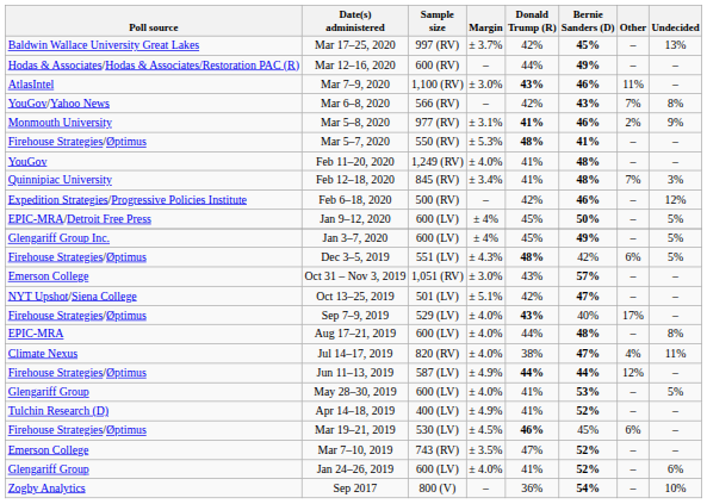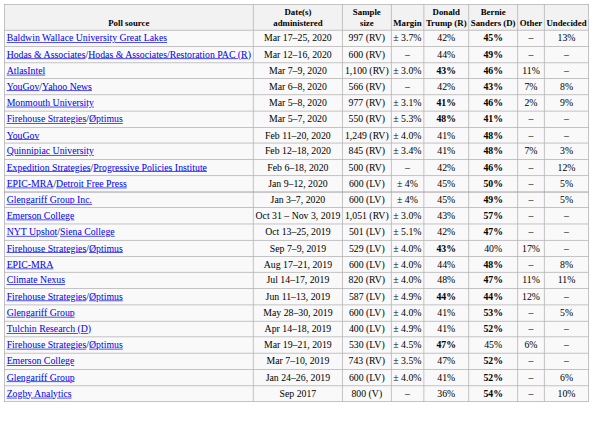 <table class="wikitable" style="font-size:90%;text-align:center;">
 <tr valign=bottom style="font-size:90%;">
 <th>Poll source</th>
 <th>Date(s)<br>administered</th>
 <th>Sample<br>size</th>
 <th>Margin<br></th>
 <th>Donald<br>Trump (R)</th>
 <th>Bernie<br>Sanders (D)</th>
 <th>Other</th>
 <th>Undecided</th>
 </tr>
 <tr>
 <td style="text-align:left;"><a href='#'>Baldwin Wallace University Great Lakes</a></td>
 <td>Mar 17–25, 2020</td>
 <td>997 (RV)</td>
 <td>± 3.7%</td>
 <td>42%</td>
 <td><strong>45%</strong></td>
 <td>–</td>
 <td>13%</td>
 </tr>
 <tr>
 <td style="text-align:left;"><a href='#'>Hodas & Associates</a>/<a href='#'>Hodas & Associates/Restoration PAC (R)</a></td>
 <td>Mar 12–16, 2020</td>
 <td>600 (RV)</td>
 <td>–</td>
 <td>44%</td>
 <td><strong>49%</strong></td>
 <td>–</td>
 <td>–</td>
 </tr>
 <tr>
 <td style="text-align:left;"><a href='#'>AtlasIntel</a></td>
 <td>Mar 7–9, 2020</td>
 <td>1,100 (RV)</td>
 <td>± 3.0%</td>
 <td><strong>43%</strong></td>
 <td><strong>46%</strong></td>
 <td>11%</td>
 <td>–</td>
 </tr>
 <tr>
 <td style="text-align:left;"><a href='#'>YouGov</a>/<a href='#'>Yahoo News</a></td>
 <td>Mar 6–8, 2020</td>
 <td>566 (RV)</td>
 <td>–</td>
 <td>42%</td>
 <td><strong>43%</strong></td>
 <td>7%</td>
 <td>8%</td>
 </tr>
 <tr>
 <td style="text-align:left;"><a href='#'>Monmouth University</a></td>
 <td>Mar 5–8, 2020</td>
 <td>977 (RV)</td>
 <td>± 3.1%</td>
 <td><strong>41%</strong></td>
 <td><strong>46%</strong></td>
 <td>2%</td>
 <td>9%</td>
 </tr>
 <tr>
 <td style="text-align:left;"><a href='#'>Firehouse Strategies</a>/<a href='#'>Øptimus</a></td>
 <td>Mar 5–7, 2020</td>
 <td>550 (RV)</td>
 <td>± 5.3%</td>
 <td><strong>48%</strong></td>
 <td><strong>41%</strong></td>
 <td>–</td>
 <td>–</td>
 </tr>
 <tr>
 <td style="text-align:left;"><a href='#'>YouGov</a></td>
 <td>Feb 11–20, 2020</td>
 <td>1,249 (RV)</td>
 <td>± 4.0%</td>
 <td>41%</td>
 <td><strong>48%</strong></td>
 <td>–</td>
 <td>–</td>
 </tr>
 <tr>
 <td style="text-align:left;"><a href='#'>Quinnipiac University</a></td>
 <td>Feb 12–18, 2020</td>
 <td>845 (RV)</td>
 <td>± 3.4%</td>
 <td>41%</td>
 <td><strong>48%</strong></td>
 <td>7%</td>
 <td>3%</td>
 </tr>
 <tr>
 <td style="text-align:left;"><a href='#'>Expedition Strategies</a>/<a href='#'>Progressive Policies Institute</a></td>
 <td>Feb 6–18, 2020</td>
 <td>500 (RV)</td>
 <td>–</td>
 <td>42%</td>
 <td><strong>46%</strong></td>
 <td>–</td>
 <td>12%</td>
 </tr>
 <tr>
 <td style="text-align:left;"><a href='#'>EPIC-MRA</a>/<a href='#'>Detroit Free Press</a></td>
 <td>Jan 9–12, 2020</td>
 <td>600 (LV)</td>
 <td>± 4%</td>
 <td>45%</td>
 <td><strong>50%</strong></td>
 <td>–</td>
 <td>5%</td>
 </tr>
 <tr>
 </tr>
 <tr>
 <td style="text-align:left;"><a href='#'>Glengariff Group Inc.</a></td>
 <td>Jan 3–7, 2020</td>
 <td>600 (LV)</td>
 <td>± 4%</td>
 <td>45%</td>
 <td><strong>49%</strong></td>
 <td>–</td>
 <td>5%</td>
 </tr>
 <tr>
-<td style="text-align:left;"><a href='#'>Firehouse Strategies</a>/<a href='#'>Øptimus</a></td>
-<td>Dec 3–5, 2019</td>
-<td>551 (LV)</td>
-<td>± 4.3%</td>
-<td><strong>48%</strong></td>
-<td>42%</td>
-<td>6%</td>
-<td>5%</td>
-</tr>
-<tr>
 <td style="text-align:left;"><a href='#'>Emerson College</a></td>
 <td>Oct 31 – Nov 3, 2019</td>
 <td>1,051 (RV)</td>
 <td>± 3.0%</td>
 <td>43%</td>
 <td><strong>57%</strong></td>
 <td>–</td>
 <td>–</td>
 </tr>
 <tr>
 <td style="text-align:left;"><a href='#'>NYT Upshot</a>/<a href='#'>Siena College</a></td>
 <td>Oct 13–25, 2019</td>
 <td>501 (LV)</td>
 <td>± 5.1%</td>
 <td>42%</td>
 <td><strong>47%</strong></td>
 <td>–</td>
 <td>–</td>
 </tr>
 <tr>
 <td style="text-align:left;"><a href='#'>Firehouse Strategies</a>/<a href='#'>Øptimus</a></td>
 <td>Sep 7–9, 2019</td>
 <td>529 (LV)</td>
 <td>± 4.0%</td>
 <td><strong>43%</strong></td>
 <td>40%</td>
 <td>17%</td>
 <td>–</td>
 </tr>
 <tr>
 <td style="text-align:left;"><a href='#'>EPIC-MRA</a></td>
 <td>Aug 17–21, 2019</td>
 <td>600 (LV)</td>
 <td>± 4.0%</td>
 <td>44%</td>
 <td><strong>48%</strong></td>
 <td>–</td>
 <td>8%</td>
 </tr>
 <tr>
 <td style="text-align:left;"><a href='#'>Climate Nexus</a></td>
 <td>Jul 14–17, 2019</td>
 <td>820 (RV)</td>
 <td>± 4.0%</td>
-<td>38%</td>
+<td>48%</td>
 <td><strong>47%</strong></td>
-<td>4%</td>
+<td>11%</td>
 <td>11%</td>
 </tr>
 <tr>
 <td style="text-align:left;"><a href='#'>Firehouse Strategies</a>/<a href='#'>Øptimus</a></td>
 <td>Jun 11–13, 2019</td>
 <td>587 (LV)</td>
 <td>± 4.9%</td>
 <td><strong>44%</strong></td>
 <td><strong>44%</strong></td>
 <td>12%</td>
 <td>–</td>
 </tr>
 <tr>
 <td style="text-align:left;"><a href='#'>Glengariff Group</a></td>
 <td>May 28–30, 2019</td>
 <td>600 (LV)</td>
 <td>± 4.0%</td>
 <td>41%</td>
 <td><strong>53%</strong></td>
 <td>–</td>
 <td>5%</td>
 </tr>
 <tr>
 <td style="text-align:left;"><a href='#'>Tulchin Research (D)</a></td>
 <td>Apr 14–18, 2019</td>
 <td>400 (LV)</td>
 <td>± 4.9%</td>
 <td>41%</td>
 <td><strong>52%</strong></td>
 <td>–</td>
 <td>–</td>
 </tr>
 <tr>
 <td style="text-align:left;"><a href='#'>Firehouse Strategies</a>/<a href='#'>Øptimus</a></td>
 <td>Mar 19–21, 2019</td>
 <td>530 (LV)</td>
 <td>± 4.5%</td>
-<td><strong>46%</strong></td>
+<td><strong>47%</strong></td>
 <td>45%</td>
 <td>6%</td>
 <td>–</td>
 </tr>
 <tr>
 <td style="text-align:left;"><a href='#'>Emerson College</a></td>
 <td>Mar 7–10, 2019</td>
 <td>743 (RV)</td>
 <td>± 3.5%</td>
 <td>47%</td>
 <td><strong>52%</strong></td>
 <td>–</td>
 <td>–</td>
 </tr>
 <tr>
 <td style="text-align:left;"><a href='#'>Glengariff Group</a></td>
 <td>Jan 24–26, 2019</td>
 <td>600 (LV)</td>
 <td>± 4.0%</td>
 <td>41%</td>
 <td><strong>52%</strong></td>
 <td>–</td>
 <td>6%</td>
 </tr>
 <tr>
 <td style="text-align:left;"><a href='#'>Zogby Analytics</a></td>
 <td>Sep 2017</td>
 <td>800 (V)</td>
 <td>–</td>
 <td>36%</td>
 <td><strong>54%</strong></td>
 <td>–</td>
 <td>10%</td>
 </tr>
 </table>
